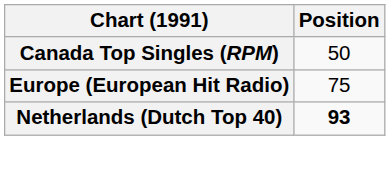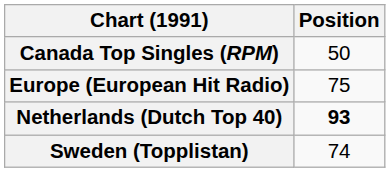 <table class="wikitable sortable plainrowheaders" style="text-align:center">
 <tr>
 <th>Chart (1991)</th>
 <th>Position</th>
 </tr>
 <tr>
 <th scope="row">Canada Top Singles (<em>RPM</em>)</th>
 <td>50</td>
 </tr>
 <tr>
 <th scope="row">Europe (European Hit Radio)</th>
 <td>75</td>
 </tr>
 <tr>
 <th scope="row">Netherlands (Dutch Top 40)</th>
 <td><strong>93</strong></td>
 </tr>
+<tr>
+<th scope="row">Sweden (Topplistan)</th>
+<td>74</td>
+</tr>
 </table>
